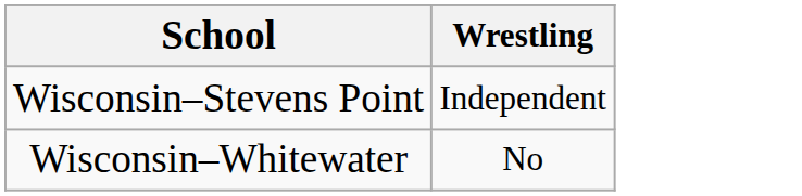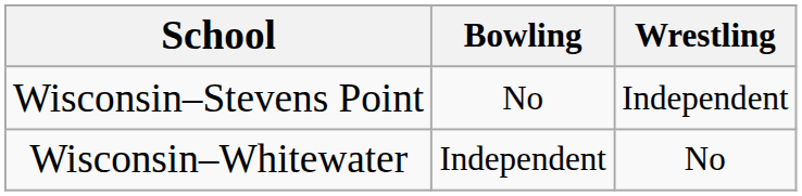 <table class="wikitable" style="text-align:center;">
 <tr>
 <th><big>School</big></th>
+<th>Bowling</th>
 <th>Wrestling</th>
 </tr>
 <tr>
 <td><big>Wisconsin–Stevens Point</big></td>
+<td>No</td>
 <td>Independent</td>
 </tr>
 <tr>
 <td><big>Wisconsin–Whitewater</big></td>
+<td>Independent</td>
 <td>No</td>
 </tr>
 </table>
